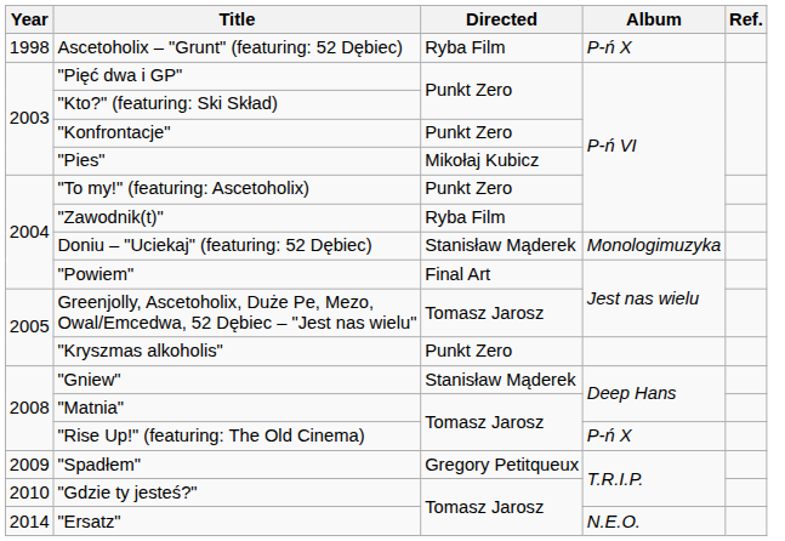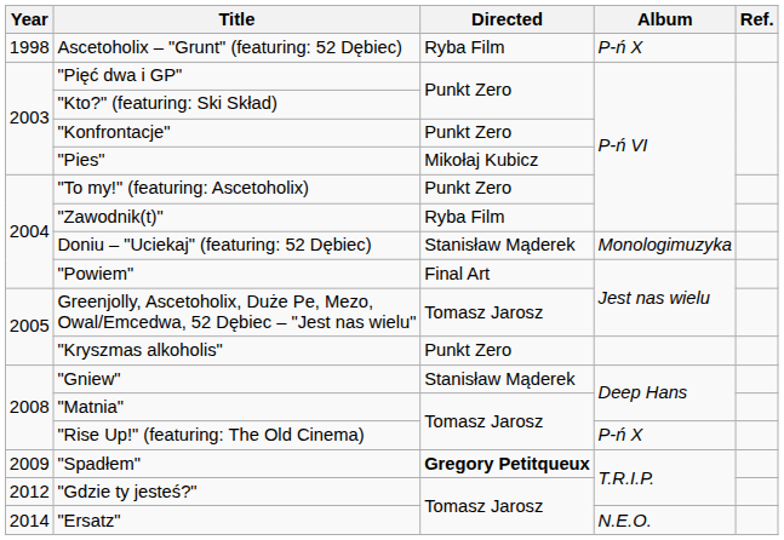 <table class="wikitable" border="1">
 <tr>
 <th>Year</th>
 <th>Title</th>
 <th>Directed</th>
 <th>Album</th>
 <th>Ref.</th>
 </tr>
 <tr>
 <td>1998</td>
 <td>Ascetoholix – "Grunt" (featuring: 52 Dębiec)</td>
 <td>Ryba Film</td>
 <td><em>P-ń X</em></td>
 <td></td>
 </tr>
 <tr>
 <td rowspan=4>2003</td>
 <td>"Pięć dwa i GP"</td>
 <td rowspan=2>Punkt Zero</td>
 <td rowspan=6><em>P-ń VI</em></td>
 <td rowspan=4></td>
 </tr>
 <tr>
 <td>"Kto?" (featuring: Ski Skład)</td>
 </tr>
 <tr>
 <td>"Konfrontacje"</td>
 <td>Punkt Zero</td>
 </tr>
 <tr>
 <td>"Pies"</td>
 <td>Mikołaj Kubicz</td>
 </tr>
 <tr>
 <td rowspan=4>2004</td>
 <td>"To my!" (featuring: Ascetoholix)</td>
 <td>Punkt Zero</td>
 <td></td>
 </tr>
 <tr>
 <td>"Zawodnik(t)"</td>
 <td>Ryba Film</td>
 <td></td>
 </tr>
 <tr>
 <td>Doniu – "Uciekaj" (featuring: 52 Dębiec)</td>
 <td>Stanisław Mąderek</td>
 <td><em>Monologimuzyka</em></td>
 <td></td>
 </tr>
 <tr>
 <td>"Powiem"</td>
 <td>Final Art</td>
 <td rowspan=2><em>Jest nas wielu</em></td>
 <td></td>
 </tr>
 <tr>
 <td rowspan=2>2005</td>
 <td>Greenjolly, Ascetoholix, Duże Pe, Mezo,<br>Owal/Emcedwa, 52 Dębiec – "Jest nas wielu"</td>
 <td>Tomasz Jarosz</td>
 <td></td>
 </tr>
 <tr>
 <td>"Kryszmas alkoholis"</td>
 <td>Punkt Zero</td>
 <td></td>
 <td></td>
 </tr>
 <tr>
 <td rowspan=3>2008</td>
 <td>"Gniew"</td>
 <td>Stanisław Mąderek</td>
 <td rowspan=2><em>Deep Hans</em></td>
 <td></td>
 </tr>
 <tr>
 <td>"Matnia"</td>
 <td rowspan=2>Tomasz Jarosz</td>
 <td></td>
 </tr>
 <tr>
 <td>"Rise Up!" (featuring: The Old Cinema)</td>
 <td><em>P-ń X</em></td>
 <td></td>
 </tr>
 <tr>
 <td>2009</td>
 <td>"Spadłem"</td>
-<td>Gregory Petitqueux</td>
+<td><strong>Gregory Petitqueux</strong></td>
 <td rowspan=2><em>T.R.I.P.</em></td>
 <td></td>
 </tr>
 <tr>
-<td>2010</td>
+<td>2012</td>
 <td>"Gdzie ty jesteś?"</td>
 <td rowspan="2">Tomasz Jarosz</td>
 <td></td>
 </tr>
 <tr>
 <td>2014</td>
 <td>"Ersatz"</td>
 <td><em>N.E.O.</em></td>
 <td></td>
 </tr>
 </table>
